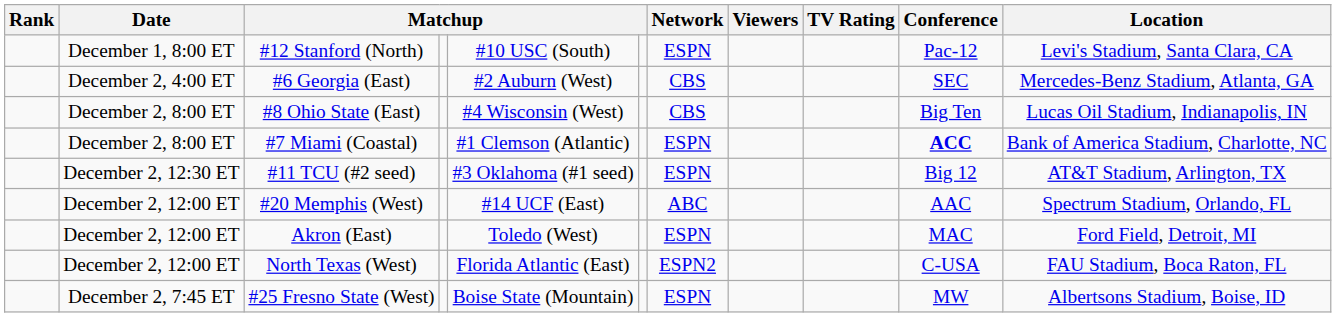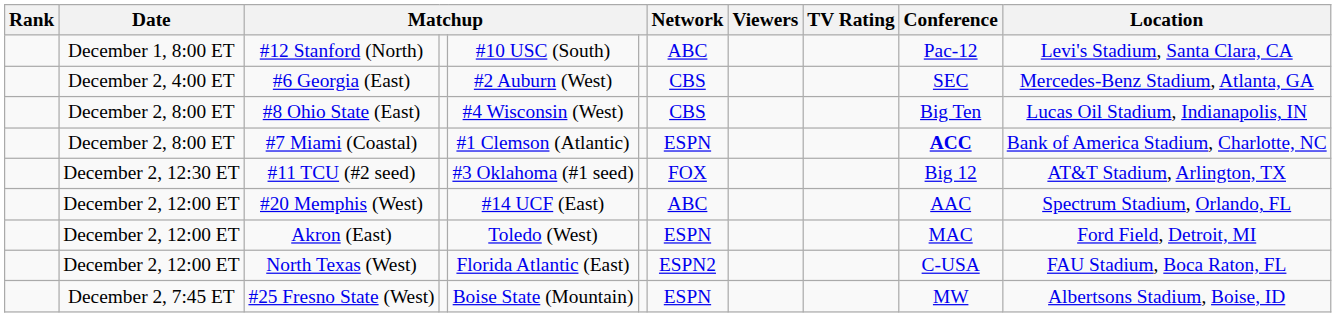 <table class="wikitable" style="text-align:center;">
 <tr>
 <th>Rank</th>
 <th>Date</th>
 <th colspan=4>Matchup</th>
 <th>Network</th>
 <th>Viewers</th>
 <th>TV Rating</th>
 <th>Conference</th>
 <th>Location</th>
 </tr>
 <tr>
 <td></td>
 <td>December 1, 8:00 ET</td>
 <td><a href='#'>#12 Stanford</a> (North)</td>
 <td></td>
 <td><a href='#'>#10 USC</a> (South)</td>
 <td></td>
-<td><a href='#'>ESPN</a></td>
+<td><a href='#'>ABC</a></td>
 <td></td>
 <td></td>
 <td><a href='#'>Pac-12</a></td>
 <td><a href='#'>Levi's Stadium</a>, <a href='#'>Santa Clara, CA</a></td>
 </tr>
 <tr>
 <td></td>
 <td>December 2, 4:00 ET</td>
 <td><a href='#'>#6 Georgia</a> (East)</td>
 <td></td>
 <td><a href='#'>#2 Auburn</a> (West)</td>
 <td></td>
 <td><a href='#'>CBS</a></td>
 <td></td>
 <td></td>
 <td><a href='#'>SEC</a></td>
 <td><a href='#'>Mercedes-Benz Stadium</a>, <a href='#'>Atlanta, GA</a></td>
 </tr>
 <tr>
 <td></td>
 <td>December 2, 8:00 ET</td>
 <td><a href='#'>#8 Ohio State</a> (East)</td>
 <td></td>
 <td><a href='#'>#4 Wisconsin</a> (West)</td>
 <td></td>
 <td><a href='#'>CBS</a></td>
 <td></td>
 <td></td>
 <td><a href='#'>Big Ten</a></td>
 <td><a href='#'>Lucas Oil Stadium</a>, <a href='#'>Indianapolis, IN</a></td>
 </tr>
 <tr>
 <td></td>
 <td>December 2, 8:00 ET</td>
 <td><a href='#'>#7 Miami</a> (Coastal)</td>
 <td></td>
 <td><a href='#'>#1 Clemson</a> (Atlantic)</td>
 <td></td>
 <td><a href='#'>ESPN</a></td>
 <td></td>
 <td></td>
 <td><strong><a href='#'>ACC</a></strong></td>
 <td><a href='#'>Bank of America Stadium</a>, <a href='#'>Charlotte, NC</a></td>
 </tr>
 <tr>
 <td></td>
 <td>December 2, 12:30 ET</td>
 <td><a href='#'>#11 TCU</a> (#2 seed)</td>
 <td></td>
 <td><a href='#'>#3 Oklahoma</a> (#1 seed)</td>
 <td></td>
-<td><a href='#'>ESPN</a></td>
+<td><a href='#'>FOX</a></td>
 <td></td>
 <td></td>
 <td><a href='#'>Big 12</a></td>
 <td><a href='#'>AT&T Stadium</a>, <a href='#'>Arlington, TX</a></td>
 </tr>
 <tr>
 <td></td>
 <td>December 2, 12:00 ET</td>
 <td><a href='#'>#20 Memphis</a> (West)</td>
 <td></td>
 <td><a href='#'>#14 UCF</a> (East)</td>
 <td></td>
 <td><a href='#'>ABC</a></td>
 <td></td>
 <td></td>
 <td><a href='#'>AAC</a></td>
 <td><a href='#'>Spectrum Stadium</a>, <a href='#'>Orlando, FL</a></td>
 </tr>
 <tr>
 <td></td>
 <td>December 2, 12:00 ET</td>
 <td><a href='#'>Akron</a> (East)</td>
 <td></td>
 <td><a href='#'>Toledo</a> (West)</td>
 <td></td>
 <td><a href='#'>ESPN</a></td>
 <td></td>
 <td></td>
 <td><a href='#'>MAC</a></td>
 <td><a href='#'>Ford Field</a>, <a href='#'>Detroit, MI</a></td>
 </tr>
 <tr>
 <td></td>
 <td>December 2, 12:00 ET</td>
 <td><a href='#'>North Texas</a> (West)</td>
 <td></td>
 <td><a href='#'>Florida Atlantic</a> (East)</td>
 <td></td>
 <td><a href='#'>ESPN2</a></td>
 <td></td>
 <td></td>
 <td><a href='#'>C-USA</a></td>
 <td><a href='#'>FAU Stadium</a>, <a href='#'>Boca Raton, FL</a></td>
 </tr>
 <tr>
 <td></td>
 <td>December 2, 7:45 ET</td>
 <td><a href='#'>#25 Fresno State</a> (West)</td>
 <td></td>
 <td><a href='#'>Boise State</a> (Mountain)</td>
 <td></td>
 <td><a href='#'>ESPN</a></td>
 <td></td>
 <td></td>
 <td><a href='#'>MW</a></td>
 <td><a href='#'>Albertsons Stadium</a>, <a href='#'>Boise, ID</a></td>
 </tr>
 </table>
